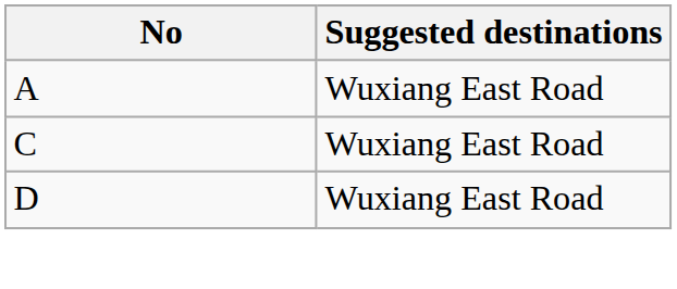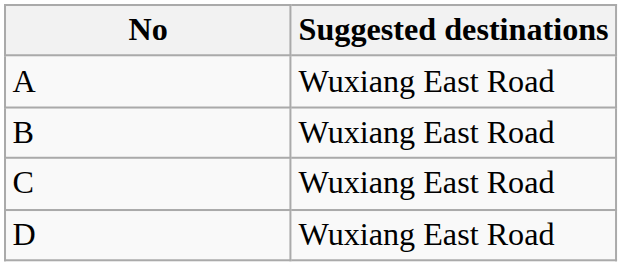 <table class="wikitable" style="margin-bottom: 10px;">
 <tr>
 <th width="135px">No</th>
 <th>Suggested destinations</th>
 </tr>
 <tr>
 <td>A</td>
+<td>Wuxiang East Road</td>
+</tr>
+<tr>
+<td>B</td>
 <td>Wuxiang East Road</td>
 </tr>
 <tr>
 <td>C</td>
 <td>Wuxiang East Road</td>
 </tr>
 <tr>
 <td>D</td>
 <td>Wuxiang East Road</td>
 </tr>
 </table>
